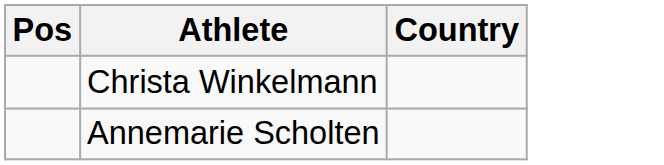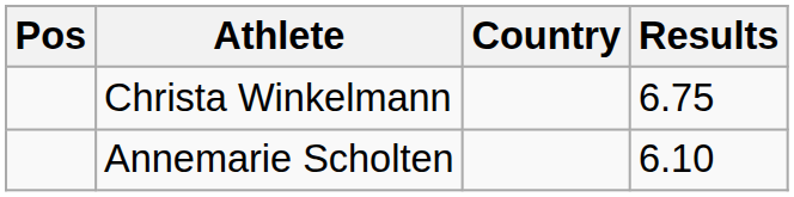 <table class="wikitable">
 <tr>
 <th>Pos</th>
 <th>Athlete</th>
 <th>Country</th>
+<th>Results</th>
 </tr>
 <tr>
 <td align="center"></td>
 <td>Christa Winkelmann</td>
 <td></td>
+<td>6.75</td>
 </tr>
 <tr>
 <td align="center"></td>
 <td>Annemarie Scholten</td>
 <td></td>
+<td>6.10</td>
 </tr>
 </table>
